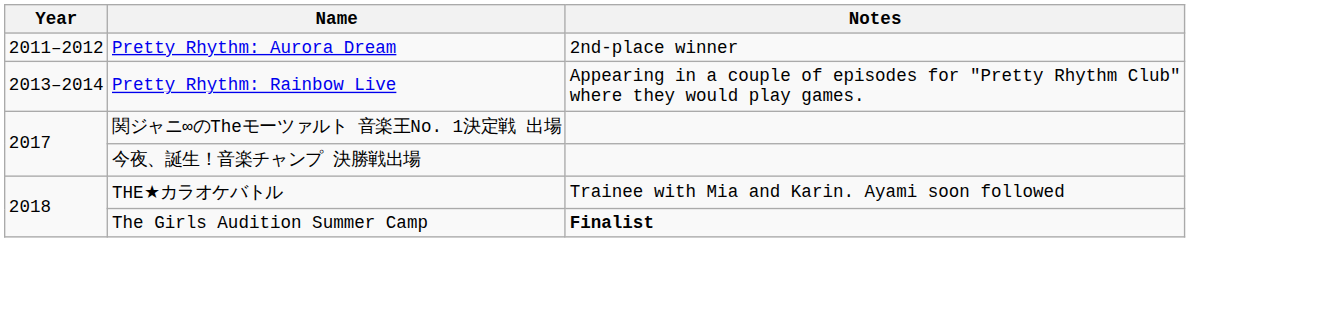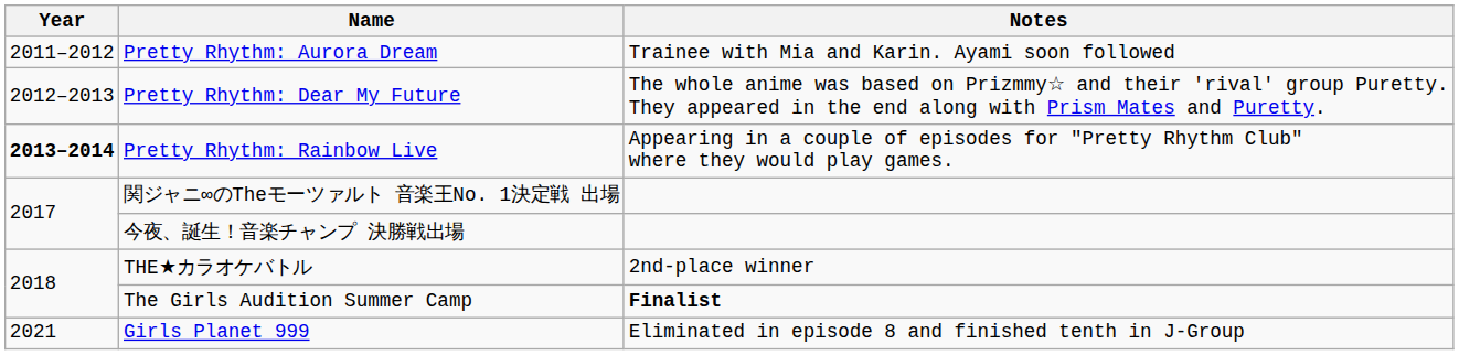 <table class="wikitable">
 <tr>
 <th>Year</th>
 <th>Name</th>
 <th>Notes</th>
 </tr>
 <tr>
 <td>2011–2012</td>
 <td><a href='#'>Pretty Rhythm: Aurora Dream</a></td>
-<td>2nd-place winner</td>
+<td>Trainee with Mia and Karin. Ayami soon followed</td>
 </tr>
 <tr>
-<td>2013–2014</td>
+<td>2012–2013</td>
+<td><a href='#'>Pretty Rhythm: Dear My Future</a></td>
+<td>The whole anime was based on Prizmmy☆ and their 'rival' group Puretty.<br>They appeared in the end along with <a href='#'>Prism Mates</a> and <a href='#'>Puretty</a>.</td>
+</tr>
+<tr>
+<td><strong>2013–2014</strong></td>
 <td><a href='#'>Pretty Rhythm: Rainbow Live</a></td>
 <td>Appearing in a couple of episodes for "Pretty Rhythm Club"<br>where they would play games.</td>
 </tr>
 <tr>
 <td rowspan="2">2017</td>
 <td>関ジャニ∞のTheモーツァルト 音楽王No. 1決定戦 出場</td>
 <td></td>
 </tr>
 <tr>
 <td>今夜、誕生！音楽チャンプ 決勝戦出場</td>
 <td></td>
 </tr>
 <tr>
 <td rowspan="2">2018</td>
 <td>THE★カラオケバトル</td>
-<td>Trainee with Mia and Karin. Ayami soon followed</td>
+<td>2nd-place winner</td>
 </tr>
 <tr>
 <td>The Girls Audition Summer Camp</td>
 <td><strong>Finalist</strong></td>
 </tr>
+<tr>
+<td>2021</td>
+<td><a href='#'>Girls Planet 999</a></td>
+<td>Eliminated in episode 8 and finished tenth in J-Group</td>
+</tr>
 </table>
